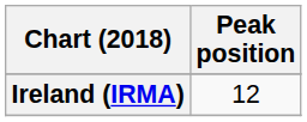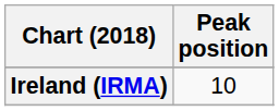 <table class="wikitable sortable plainrowheaders" style="text-align:center">
 <tr>
 <th scope="col">Chart (2018)</th>
 <th scope="col">Peak<br>position</th>
 </tr>
 <tr>
 </tr>
 <tr>
 </tr>
 <tr>
 <th scope="row">Ireland (<a href='#'>IRMA</a>)</th>
-<td>12</td>
+<td>10</td>
 </tr>
 <tr>
 </tr>
 <tr>
 </tr>
 <tr>
 </tr>
 <tr>
 </tr>
 <tr>
 </tr>
 <tr>
 </tr>
 </table>
